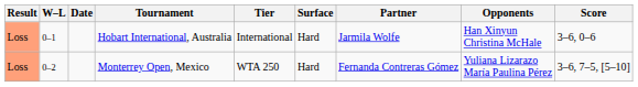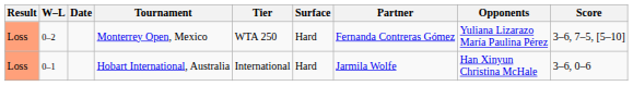 <table class="sortable wikitable">
 <tr>
 <th>Result</th>
 <th class="unsortable">W–L</th>
 <th>Date</th>
 <th>Tournament</th>
 <th>Tier</th>
 <th>Surface</th>
 <th>Partner</th>
 <th>Opponents</th>
 <th class="unsortable">Score</th>
 </tr>
 <tr>
 <td style="background:#ffa07a;">Loss</td>
+<td><small>0–2</small></td>
+<td><a href='#'></a></td>
+<td><a href='#'>Monterrey Open</a>, Mexico</td>
+<td>WTA 250</td>
+<td>Hard</td>
+<td> <a href='#'>Fernanda Contreras Gómez</a></td>
+<td> <a href='#'>Yuliana Lizarazo</a> <br>  <a href='#'>María Paulina Pérez</a></td>
+<td>3–6, 7–5, [5–10]</td>
+</tr>
+<tr>
+<td style="background:#ffa07a;">Loss</td>
 <td><small>0–1</small></td>
 <td><a href='#'></a></td>
 <td><a href='#'>Hobart International</a>, Australia</td>
 <td>International</td>
 <td>Hard</td>
 <td> <a href='#'>Jarmila Wolfe</a></td>
 <td> <a href='#'>Han Xinyun</a> <br>  <a href='#'>Christina McHale</a></td>
 <td>3–6, 0–6</td>
 </tr>
-<tr>
-<td style="background:#ffa07a;">Loss</td>
-<td><small>0–2</small></td>
-<td><a href='#'></a></td>
-<td><a href='#'>Monterrey Open</a>, Mexico</td>
-<td>WTA 250</td>
-<td>Hard</td>
-<td> <a href='#'>Fernanda Contreras Gómez</a></td>
-<td> <a href='#'>Yuliana Lizarazo</a> <br>  <a href='#'>María Paulina Pérez</a></td>
-<td>3–6, 7–5, [5–10]</td>
-</tr>
 </table>
